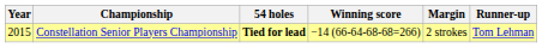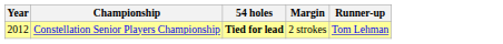 <table class="wikitable">
 <tr>
 <th>Year</th>
 <th>Championship</th>
 <th>54 holes</th>
-<th>Winning score</th>
 <th>Margin</th>
 <th>Runner-up</th>
 </tr>
 <tr style="background:#FFFF99;">
-<td>2015</td>
+<td>2012</td>
 <td><a href='#'>Constellation Senior Players Championship</a></td>
 <td><strong>Tied for lead</strong></td>
-<td>−14 (66-64-68-68=266)</td>
 <td>2 strokes</td>
 <td> <a href='#'>Tom Lehman</a></td>
 </tr>
 </table>
